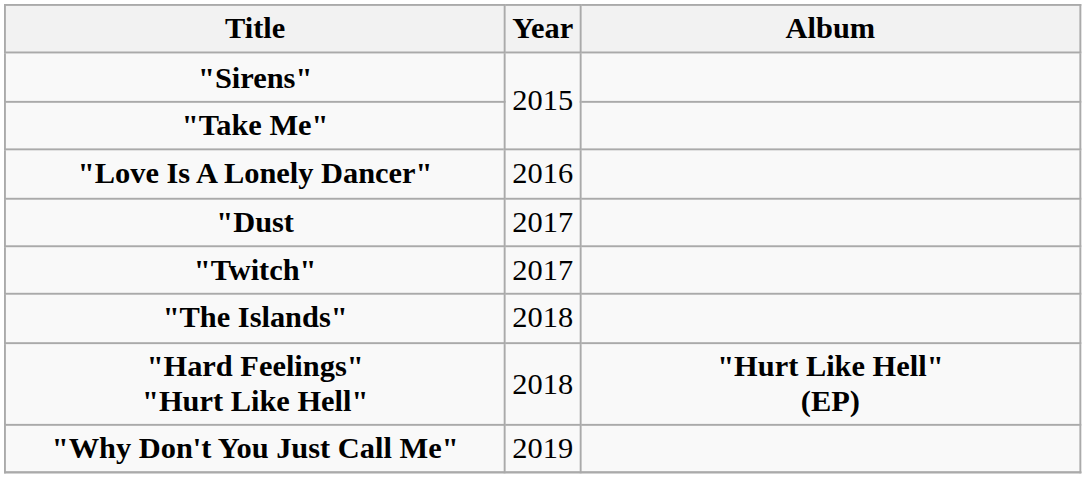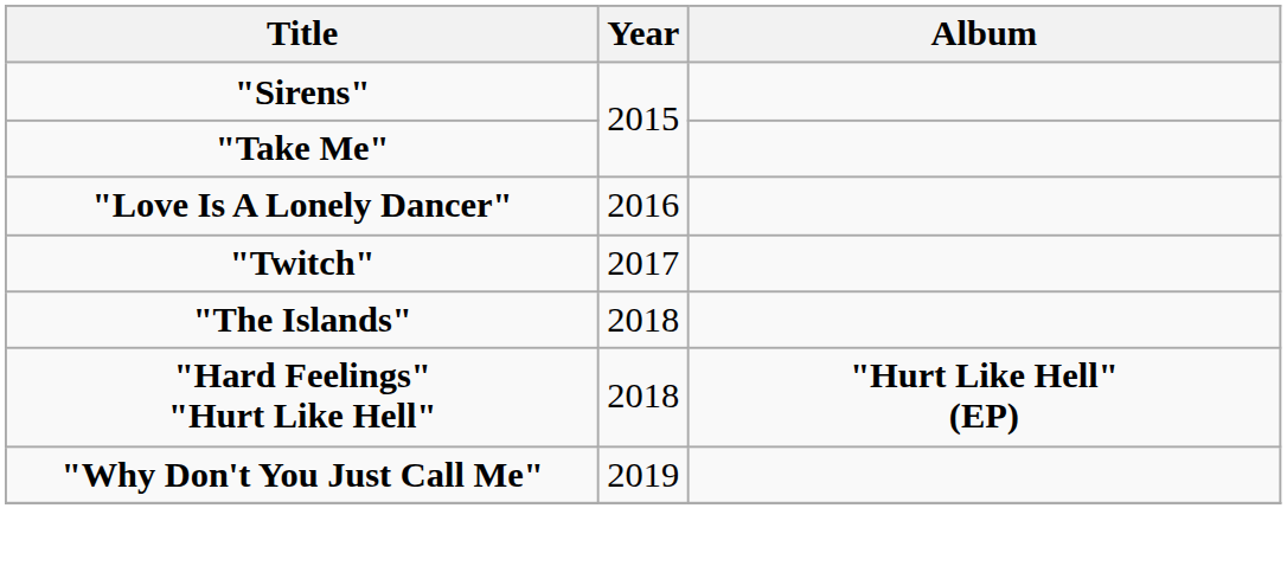 <table class="wikitable plainrowheaders" style="text-align:center;" border="1">
 <tr>
 <th scope="col" style="width:16em;">Title</th>
 <th scope="col">Year</th>
 <th scope="col" style="width:16em; text-align:center;">Album</th>
 </tr>
 <tr>
 <td scope="row"><strong>"Sirens"</strong></td>
 <td rowspan="2">2015</td>
 <td></td>
 </tr>
 <tr>
 <td scope="row"><strong>"Take Me"</strong></td>
 <td></td>
 </tr>
 <tr>
 <td scope="row"><strong>"Love Is A Lonely Dancer"</strong></td>
 <td>2016</td>
-<td></td>
-</tr>
-<tr>
-<td scope="row"><strong>"Dust</strong></td>
-<td>2017</td>
 <td></td>
 </tr>
 <tr>
 <td scope="row"><strong>"Twitch"</strong></td>
 <td>2017</td>
 <td></td>
 </tr>
 <tr>
 <td scope="row"><strong>"The Islands"</strong></td>
 <td>2018</td>
 <td></td>
 </tr>
 <tr>
 <td scope="row"><strong>"Hard Feelings"</strong><br> <strong>"Hurt Like Hell"</strong></td>
 <td>2018</td>
 <td><strong>"Hurt Like Hell"<br>(EP)</strong></td>
 </tr>
 <tr>
 <td scope="row"><strong>"Why Don't You Just Call Me"</strong></td>
 <td>2019</td>
 <td></td>
 </tr>
 <tr>
 </tr>
 </table>
